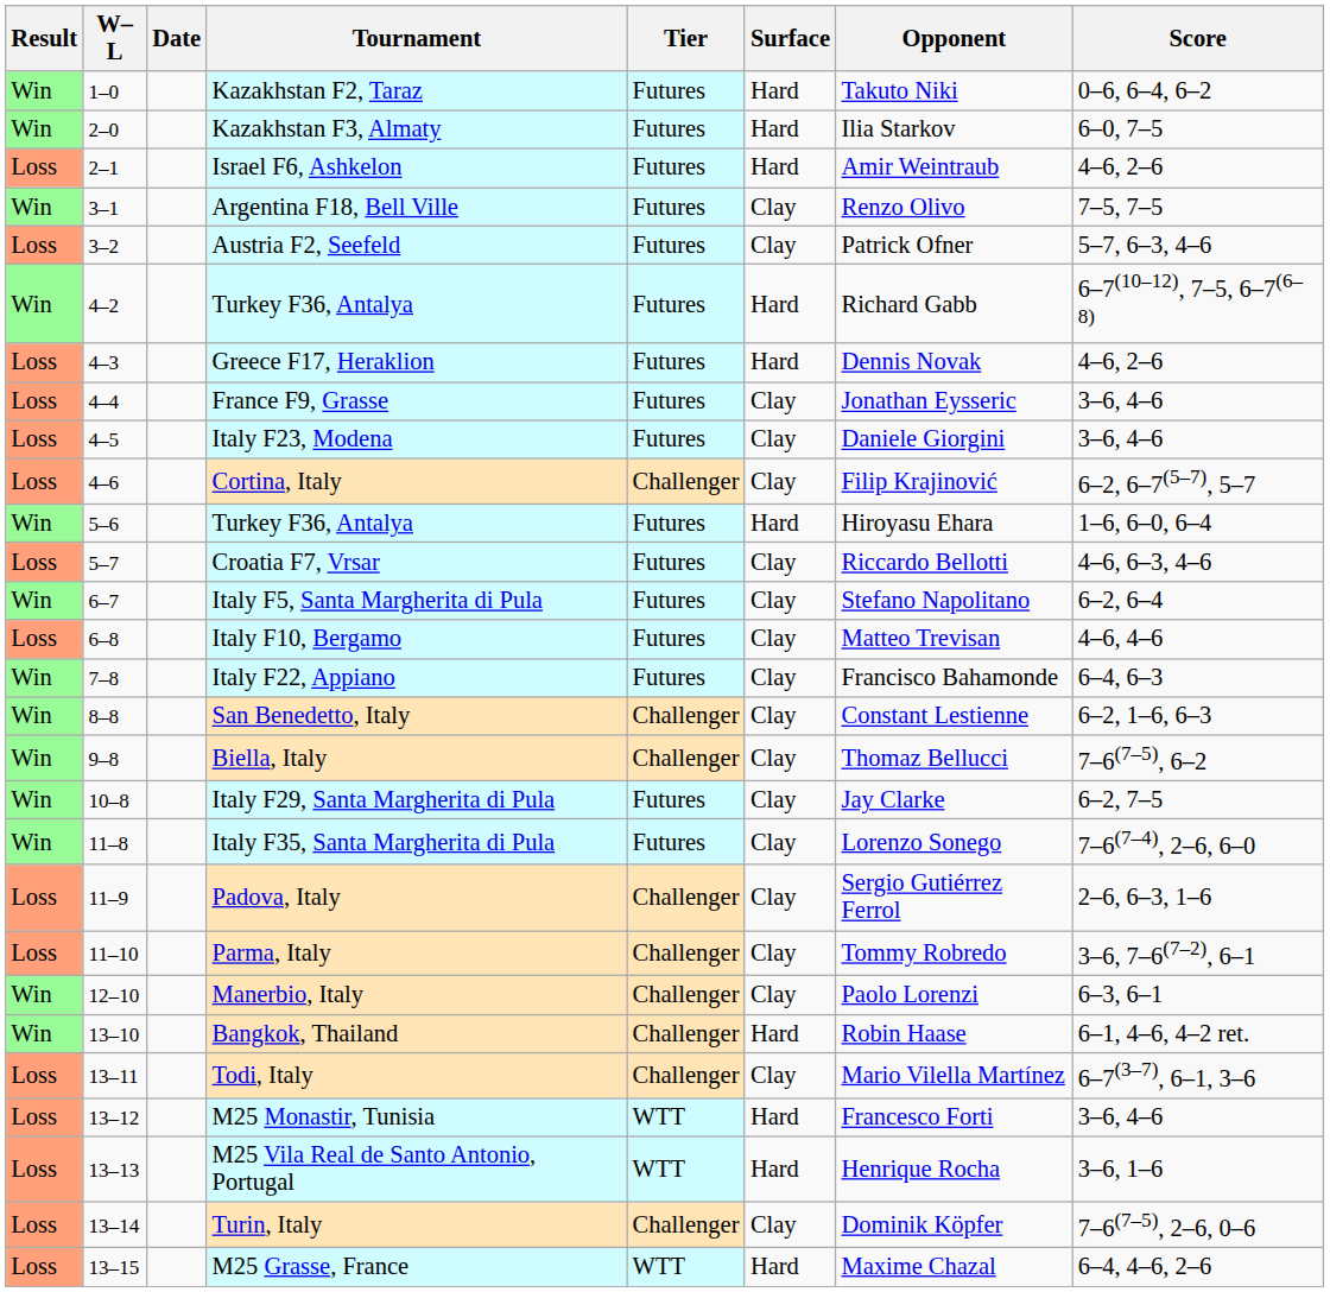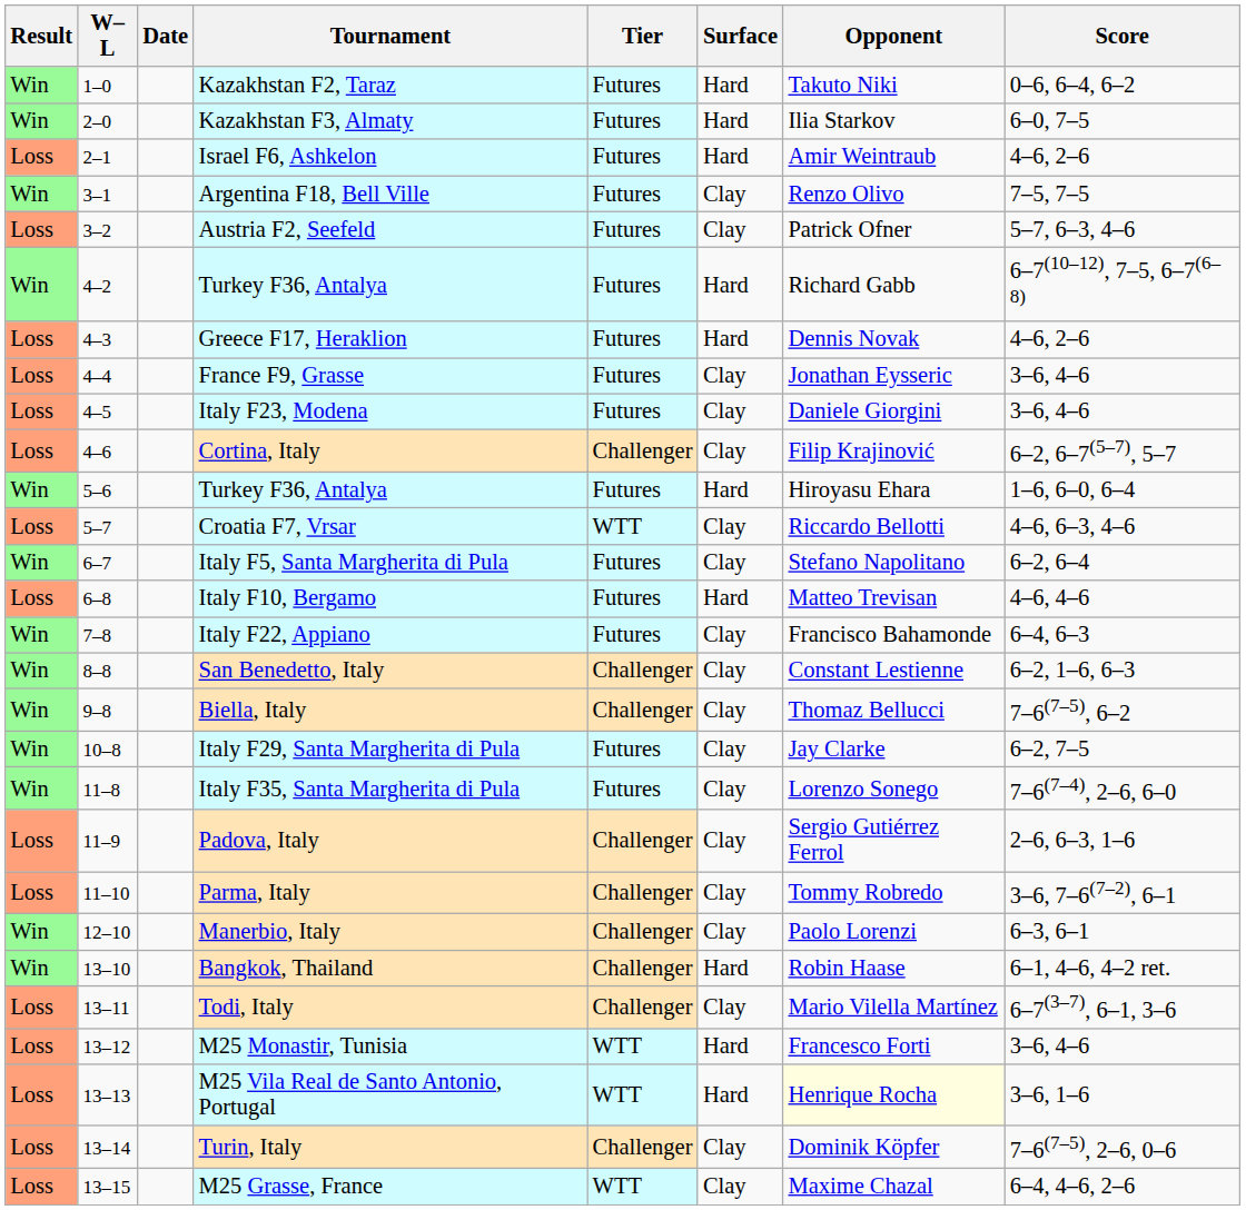 <table class="sortable wikitable">
 <tr>
 <th>Result</th>
 <th class="unsortable">W–L</th>
 <th>Date</th>
 <th>Tournament</th>
 <th>Tier</th>
 <th>Surface</th>
 <th>Opponent</th>
 <th class="unsortable">Score</th>
 </tr>
 <tr>
 <td bgcolor=98FB98>Win</td>
 <td><small>1–0</small></td>
 <td></td>
 <td style="background:#cffcff;">Kazakhstan F2, <a href='#'>Taraz</a></td>
 <td style="background:#cffcff;">Futures</td>
 <td>Hard</td>
 <td> <a href='#'>Takuto Niki</a></td>
 <td>0–6, 6–4, 6–2</td>
 </tr>
 <tr>
 <td bgcolor=98FB98>Win</td>
 <td><small>2–0</small></td>
 <td></td>
 <td style="background:#cffcff;">Kazakhstan F3, <a href='#'>Almaty</a></td>
 <td style="background:#cffcff;">Futures</td>
 <td>Hard</td>
 <td> Ilia Starkov</td>
 <td>6–0, 7–5</td>
 </tr>
 <tr>
 <td bgcolor=FFA07A>Loss</td>
 <td><small>2–1</small></td>
 <td></td>
 <td style="background:#cffcff;">Israel F6, <a href='#'>Ashkelon</a></td>
 <td style="background:#cffcff;">Futures</td>
 <td>Hard</td>
 <td> <a href='#'>Amir Weintraub</a></td>
 <td>4–6, 2–6</td>
 </tr>
 <tr>
 <td bgcolor=98FB98>Win</td>
 <td><small>3–1</small></td>
 <td></td>
 <td style="background:#cffcff;">Argentina F18, <a href='#'>Bell Ville</a></td>
 <td style="background:#cffcff;">Futures</td>
 <td>Clay</td>
 <td> <a href='#'>Renzo Olivo</a></td>
 <td>7–5, 7–5</td>
 </tr>
 <tr>
 <td bgcolor=FFA07A>Loss</td>
 <td><small>3–2</small></td>
 <td></td>
 <td style="background:#cffcff;">Austria F2, <a href='#'>Seefeld</a></td>
 <td style="background:#cffcff;">Futures</td>
 <td>Clay</td>
 <td> Patrick Ofner</td>
 <td>5–7, 6–3, 4–6</td>
 </tr>
 <tr>
 <td bgcolor=98FB98>Win</td>
 <td><small>4–2</small></td>
 <td></td>
 <td style="background:#cffcff;">Turkey F36, <a href='#'>Antalya</a></td>
 <td style="background:#cffcff;">Futures</td>
 <td>Hard</td>
 <td> Richard Gabb</td>
 <td>6–7<sup>(10–12)</sup>, 7–5, 6–7<sup>(6–8)</sup></td>
 </tr>
 <tr>
 <td bgcolor=FFA07A>Loss</td>
 <td><small>4–3</small></td>
 <td></td>
 <td style="background:#cffcff;">Greece F17, <a href='#'>Heraklion</a></td>
 <td style="background:#cffcff;">Futures</td>
 <td>Hard</td>
 <td> <a href='#'>Dennis Novak</a></td>
 <td>4–6, 2–6</td>
 </tr>
 <tr>
 <td bgcolor=FFA07A>Loss</td>
 <td><small>4–4</small></td>
 <td></td>
 <td style="background:#cffcff;">France F9, <a href='#'>Grasse</a></td>
 <td style="background:#cffcff;">Futures</td>
 <td>Clay</td>
 <td> <a href='#'>Jonathan Eysseric</a></td>
 <td>3–6, 4–6</td>
 </tr>
 <tr>
 <td bgcolor=FFA07A>Loss</td>
 <td><small>4–5</small></td>
 <td></td>
 <td style="background:#cffcff;">Italy F23, <a href='#'>Modena</a></td>
 <td style="background:#cffcff;">Futures</td>
 <td>Clay</td>
 <td> <a href='#'>Daniele Giorgini</a></td>
 <td>3–6, 4–6</td>
 </tr>
 <tr>
 <td bgcolor=FFA07A>Loss</td>
 <td><small>4–6</small></td>
 <td><a href='#'></a></td>
 <td style="background:moccasin;"><a href='#'>Cortina</a>, Italy</td>
 <td style="background:moccasin;">Challenger</td>
 <td>Clay</td>
 <td> <a href='#'>Filip Krajinović</a></td>
 <td>6–2, 6–7<sup>(5–7)</sup>, 5–7</td>
 </tr>
 <tr>
 <td bgcolor=98FB98>Win</td>
 <td><small>5–6</small></td>
 <td></td>
 <td style="background:#cffcff;">Turkey F36, <a href='#'>Antalya</a></td>
 <td style="background:#cffcff;">Futures</td>
 <td>Hard</td>
 <td> Hiroyasu Ehara</td>
 <td>1–6, 6–0, 6–4</td>
 </tr>
 <tr>
 <td bgcolor=FFA07A>Loss</td>
 <td><small>5–7</small></td>
 <td></td>
 <td style="background:#cffcff;">Croatia F7, <a href='#'>Vrsar</a></td>
-<td style="background:#cffcff;">Futures</td>
+<td style="background:#cffcff;">WTT</td>
 <td>Clay</td>
 <td> <a href='#'>Riccardo Bellotti</a></td>
 <td>4–6, 6–3, 4–6</td>
 </tr>
 <tr>
 <td bgcolor=98FB98>Win</td>
 <td><small>6–7</small></td>
 <td></td>
 <td style="background:#cffcff;">Italy F5, <a href='#'>Santa Margherita di Pula</a></td>
 <td style="background:#cffcff;">Futures</td>
 <td>Clay</td>
 <td> <a href='#'>Stefano Napolitano</a></td>
 <td>6–2, 6–4</td>
 </tr>
 <tr>
 <td bgcolor=FFA07A>Loss</td>
 <td><small>6–8</small></td>
 <td></td>
 <td style="background:#cffcff;">Italy F10, <a href='#'>Bergamo</a></td>
 <td style="background:#cffcff;">Futures</td>
-<td>Clay</td>
+<td>Hard</td>
 <td> <a href='#'>Matteo Trevisan</a></td>
 <td>4–6, 4–6</td>
 </tr>
 <tr>
 <td bgcolor=98FB98>Win</td>
 <td><small>7–8</small></td>
 <td></td>
 <td style="background:#cffcff;">Italy F22, <a href='#'>Appiano</a></td>
 <td style="background:#cffcff;">Futures</td>
 <td>Clay</td>
 <td> Francisco Bahamonde</td>
 <td>6–4, 6–3</td>
 </tr>
 <tr>
 <td bgcolor=98FB98>Win</td>
 <td><small>8–8</small></td>
 <td><a href='#'></a></td>
 <td style="background:moccasin;"><a href='#'>San Benedetto</a>, Italy</td>
 <td style="background:moccasin;">Challenger</td>
 <td>Clay</td>
 <td> <a href='#'>Constant Lestienne</a></td>
 <td>6–2, 1–6, 6–3</td>
 </tr>
 <tr>
 <td bgcolor=98FB98>Win</td>
 <td><small>9–8</small></td>
 <td><a href='#'></a></td>
 <td style="background:moccasin;"><a href='#'>Biella</a>, Italy</td>
 <td style="background:moccasin;">Challenger</td>
 <td>Clay</td>
 <td> <a href='#'>Thomaz Bellucci</a></td>
 <td>7–6<sup>(7–5)</sup>, 6–2</td>
 </tr>
 <tr>
 <td bgcolor=98FB98>Win</td>
 <td><small>10–8</small></td>
 <td></td>
 <td style="background:#cffcff;">Italy F29, <a href='#'>Santa Margherita di Pula</a></td>
 <td style="background:#cffcff;">Futures</td>
 <td>Clay</td>
 <td> <a href='#'>Jay Clarke</a></td>
 <td>6–2, 7–5</td>
 </tr>
 <tr>
 <td bgcolor=98FB98>Win</td>
 <td><small>11–8</small></td>
 <td></td>
 <td style="background:#cffcff;">Italy F35, <a href='#'>Santa Margherita di Pula</a></td>
 <td style="background:#cffcff;">Futures</td>
 <td>Clay</td>
 <td> <a href='#'>Lorenzo Sonego</a></td>
 <td>7–6<sup>(7–4)</sup>, 2–6, 6–0</td>
 </tr>
 <tr>
 <td bgcolor=FFA07A>Loss</td>
 <td><small>11–9</small></td>
 <td><a href='#'></a></td>
 <td style="background:moccasin;"><a href='#'>Padova</a>, Italy</td>
 <td style="background:moccasin;">Challenger</td>
 <td>Clay</td>
 <td> <a href='#'>Sergio Gutiérrez Ferrol</a></td>
 <td>2–6, 6–3, 1–6</td>
 </tr>
 <tr>
 <td bgcolor=FFA07A>Loss</td>
 <td><small>11–10</small></td>
 <td><a href='#'></a></td>
 <td style="background:moccasin;"><a href='#'>Parma</a>, Italy</td>
 <td style="background:moccasin;">Challenger</td>
 <td>Clay</td>
 <td> <a href='#'>Tommy Robredo</a></td>
 <td>3–6, 7–6<sup>(7–2)</sup>, 6–1</td>
 </tr>
 <tr>
 <td bgcolor=98FB98>Win</td>
 <td><small>12–10</small></td>
 <td><a href='#'></a></td>
 <td style="background:moccasin;"><a href='#'>Manerbio</a>, Italy</td>
 <td style="background:moccasin;">Challenger</td>
 <td>Clay</td>
 <td> <a href='#'>Paolo Lorenzi</a></td>
 <td>6–3, 6–1</td>
 </tr>
 <tr>
 <td bgcolor=98FB98>Win</td>
 <td><small>13–10</small></td>
 <td><a href='#'></a></td>
 <td style="background:moccasin;"><a href='#'>Bangkok</a>, Thailand</td>
 <td style="background:moccasin;">Challenger</td>
 <td>Hard</td>
 <td> <a href='#'>Robin Haase</a></td>
 <td>6–1, 4–6, 4–2 ret.</td>
 </tr>
 <tr>
 <td bgcolor=FFA07A>Loss</td>
 <td><small>13–11</small></td>
 <td><a href='#'></a></td>
 <td style="background:moccasin;"><a href='#'>Todi</a>, Italy</td>
 <td style="background:moccasin;">Challenger</td>
 <td>Clay</td>
 <td> <a href='#'>Mario Vilella Martínez</a></td>
 <td>6–7<sup>(3–7)</sup>, 6–1, 3–6</td>
 </tr>
 <tr>
 <td bgcolor=FFA07A>Loss</td>
 <td><small>13–12</small></td>
 <td></td>
 <td style="background:#cffcff;">M25 <a href='#'>Monastir</a>, Tunisia</td>
 <td style="background:#cffcff;">WTT</td>
 <td>Hard</td>
 <td> <a href='#'>Francesco Forti</a></td>
 <td>3–6, 4–6</td>
 </tr>
 <tr>
 <td bgcolor=FFA07A>Loss</td>
 <td><small>13–13</small></td>
 <td></td>
 <td style="background:#cffcff;">M25 <a href='#'>Vila Real de Santo Antonio</a>, Portugal</td>
 <td style="background:#cffcff;">WTT</td>
 <td>Hard</td>
-<td> <a href='#'>Henrique Rocha</a></td>
+<td style="background: lightyellow;"> <a href='#'>Henrique Rocha</a></td>
 <td>3–6, 1–6</td>
 </tr>
 <tr>
 <td bgcolor=FFA07A>Loss</td>
 <td><small>13–14</small></td>
 <td><a href='#'></a></td>
 <td style=background:moccasin><a href='#'>Turin</a>, Italy</td>
 <td style=background:moccasin>Challenger</td>
 <td>Clay</td>
 <td> <a href='#'>Dominik Köpfer</a></td>
 <td>7–6<sup>(7–5)</sup>, 2–6, 0–6</td>
 </tr>
 <tr>
 <td bgcolor=FFA07A>Loss</td>
 <td><small>13–15</small></td>
 <td></td>
 <td style="background:#cffcff;">M25 <a href='#'>Grasse</a>, France</td>
 <td style="background:#cffcff;">WTT</td>
-<td>Hard</td>
+<td>Clay</td>
 <td> <a href='#'>Maxime Chazal</a></td>
 <td>6–4, 4–6, 2–6</td>
 </tr>
 </table>
